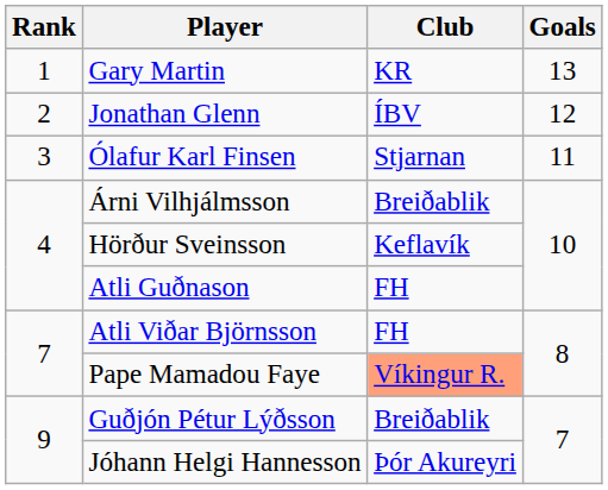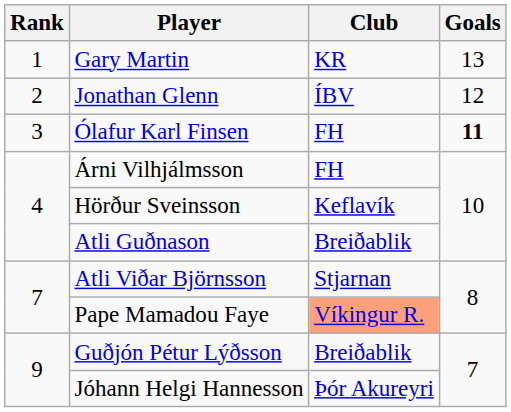 <table class="wikitable" style="text-align:center;">
 <tr>
 <th>Rank</th>
 <th>Player</th>
 <th>Club</th>
 <th>Goals</th>
 </tr>
 <tr>
 <td rowspan=1>1</td>
 <td align="left"> <a href='#'>Gary Martin</a></td>
 <td align="left"><a href='#'>KR</a></td>
 <td rowspan=1>13</td>
 </tr>
 <tr>
 <td rowspan=1>2</td>
 <td align="left"> <a href='#'>Jonathan Glenn</a></td>
 <td align="left"><a href='#'>ÍBV</a></td>
 <td rowspan=1>12</td>
 </tr>
 <tr>
 <td rowspan=1>3</td>
 <td align="left"> <a href='#'>Ólafur Karl Finsen</a></td>
-<td align="left"><a href='#'>Stjarnan</a></td>
-<td rowspan=1>11</td>
+<td align="left"><a href='#'>FH</a></td>
+<td rowspan=1><strong>11</strong></td>
 </tr>
 <tr>
 <td rowspan=3>4</td>
 <td align="left"> Árni Vilhjálmsson</td>
-<td align="left"><a href='#'>Breiðablik</a></td>
+<td align="left"><a href='#'>FH</a></td>
 <td rowspan=3>10</td>
 </tr>
 <tr>
 <td align="left"> Hörður Sveinsson</td>
 <td align="left"><a href='#'>Keflavík</a></td>
 </tr>
 <tr>
 <td align="left"> <a href='#'>Atli Guðnason</a></td>
-<td align="left"><a href='#'>FH</a></td>
+<td align="left"><a href='#'>Breiðablik</a></td>
 </tr>
 <tr>
 <td rowspan=2>7</td>
 <td align="left"> <a href='#'>Atli Viðar Björnsson</a></td>
-<td align="left"><a href='#'>FH</a></td>
+<td align="left"><a href='#'>Stjarnan</a></td>
 <td rowspan=2>8</td>
 </tr>
 <tr>
 <td align="left"> Pape Mamadou Faye</td>
 <td align="left" style="background: lightsalmon;"><a href='#'>Víkingur R.</a></td>
 </tr>
 <tr>
 <td rowspan=2>9</td>
 <td align="left"> <a href='#'>Guðjón Pétur Lýðsson</a></td>
 <td align="left"><a href='#'>Breiðablik</a></td>
 <td rowspan=2>7</td>
 </tr>
 <tr>
 <td align="left"> Jóhann Helgi Hannesson</td>
 <td align="left"><a href='#'>Þór Akureyri</a></td>
 </tr>
 </table>
